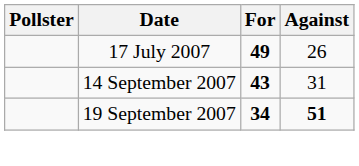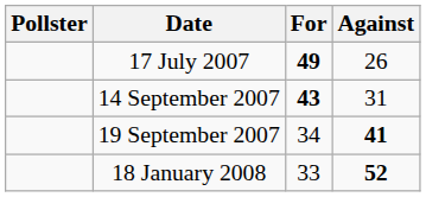 <table class="wikitable" style=text-align:center>
 <tr>
 <th>Pollster</th>
 <th>Date</th>
 <th>For</th>
 <th>Against</th>
 </tr>
 <tr>
 <td></td>
 <td>17 July 2007</td>
 <td><strong>49</strong></td>
 <td>26</td>
 </tr>
 <tr>
 <td></td>
 <td>14 September 2007</td>
 <td><strong>43</strong></td>
 <td>31</td>
 </tr>
 <tr>
 <td></td>
 <td>19 September 2007</td>
-<td><strong>34</strong></td>
-<td><strong>51</strong></td>
+<td>34</td>
+<td><strong>41</strong></td>
+</tr>
+<tr>
+<td></td>
+<td>18 January 2008</td>
+<td>33</td>
+<td><strong>52</strong></td>
 </tr>
 </table>
